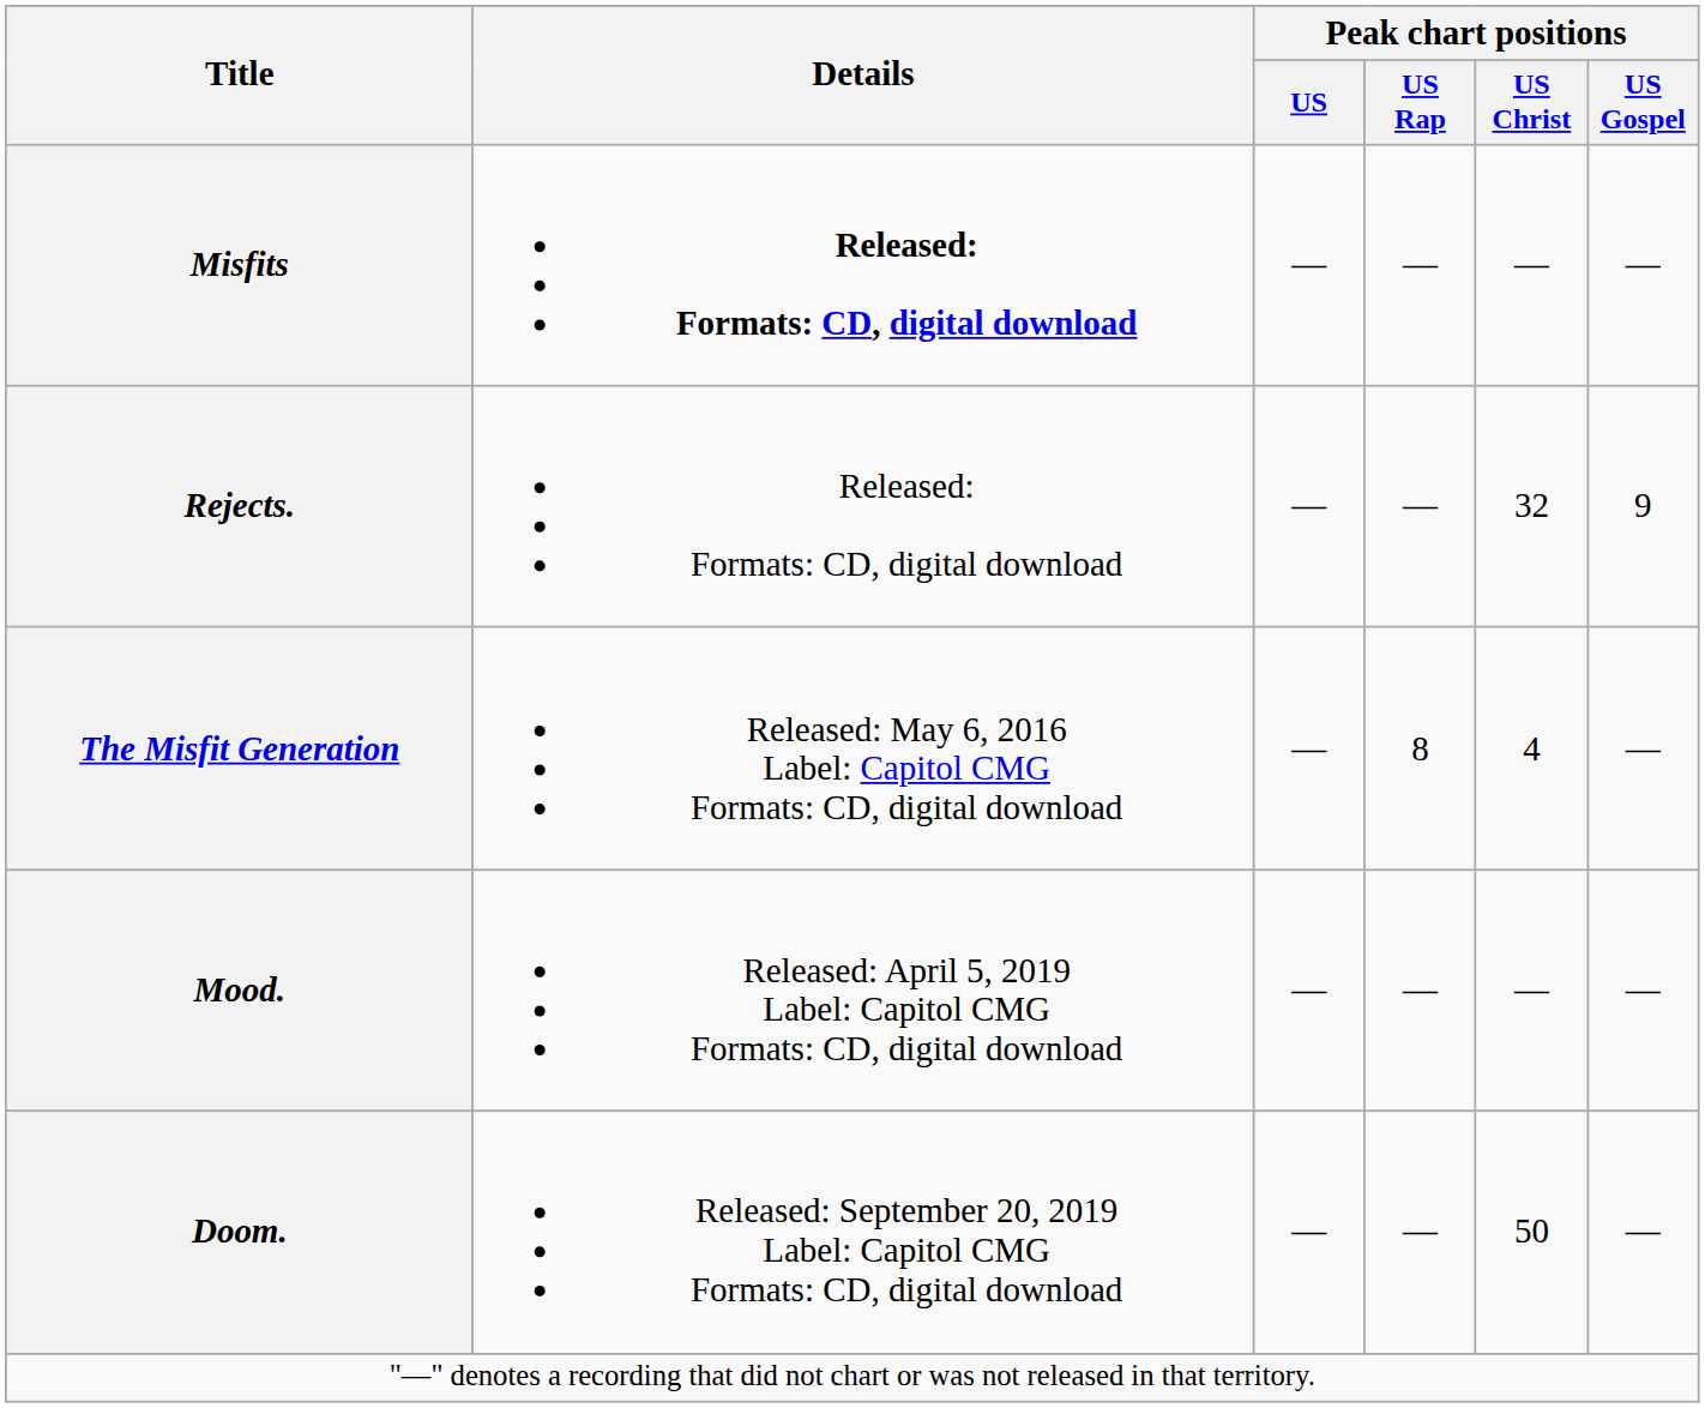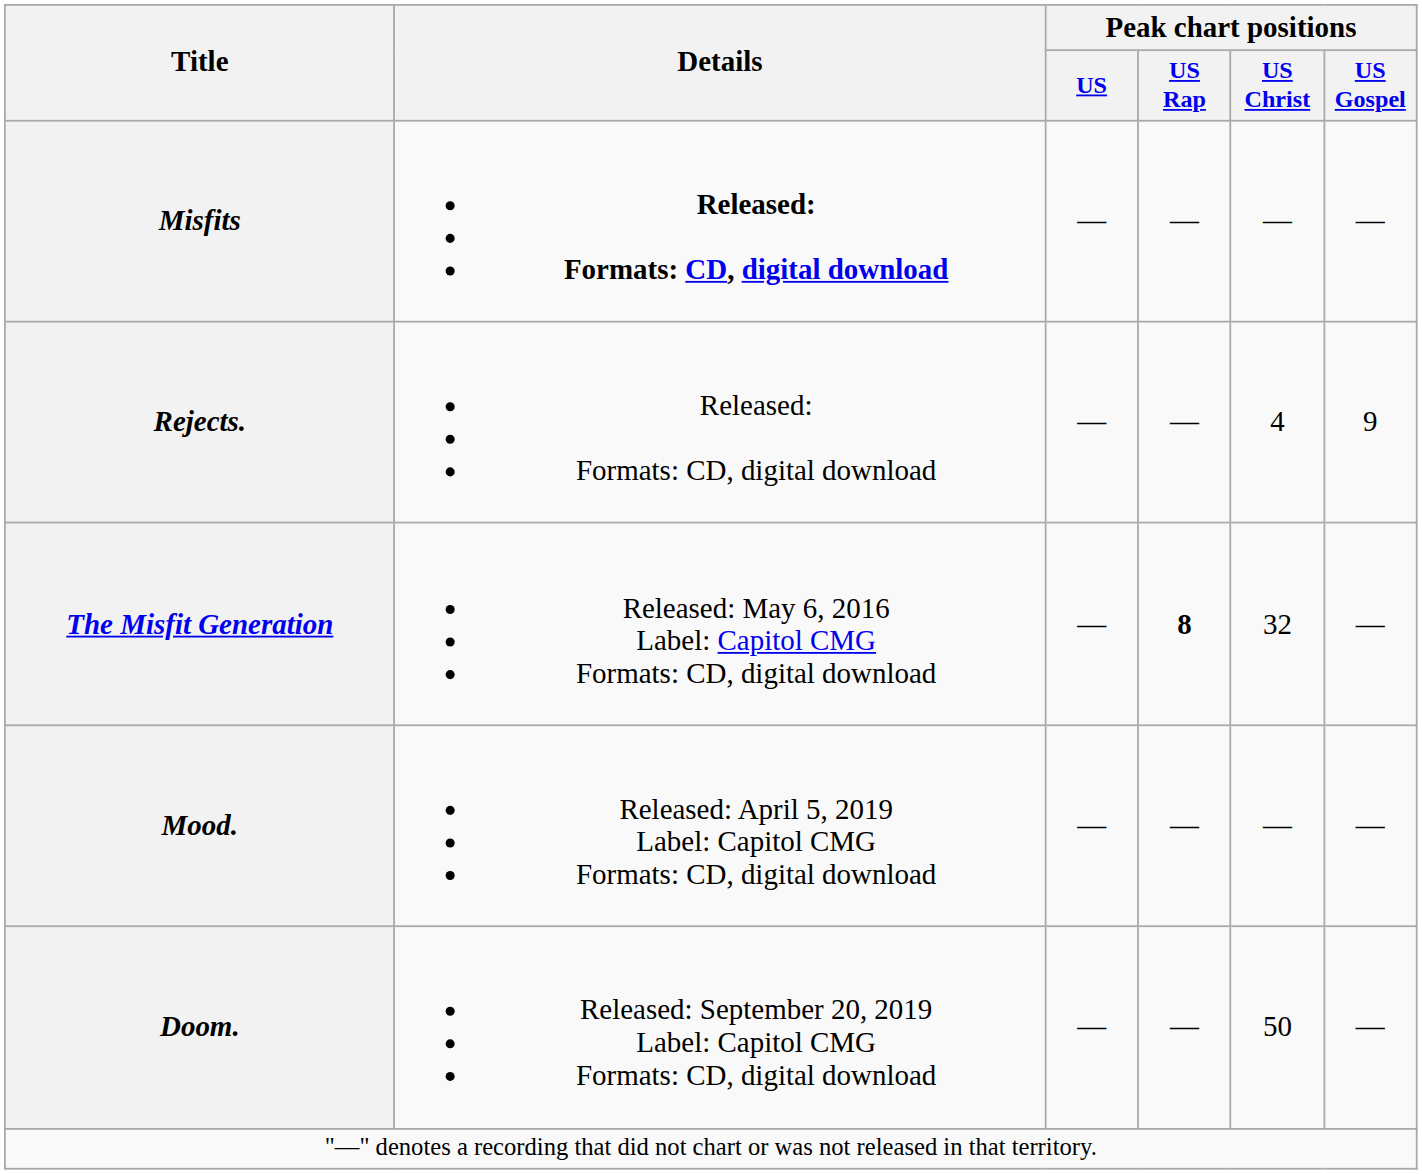 <table class="wikitable plainrowheaders" style="text-align:center;">
 <tr>
 <th rowspan="2" scope="col" style="width:13em;">Title</th>
 <th rowspan="2" scope="col" style="width:22em;">Details</th>
 <th colspan="4">Peak chart positions</th>
 </tr>
 <tr style="font-size:smaller;">
 <th scope="col" width="45"><a href='#'>US</a><br></th>
 <th scope="col" width="45"><a href='#'>US<br>Rap</a><br></th>
 <th scope="col" width="45"><a href='#'>US<br>Christ</a><br></th>
 <th scope="col" width="45"><a href='#'>US<br>Gospel</a><br></th>
 </tr>
 <tr>
 <th scope="row"><em>Misfits</em></th>
 <td><strong><br><ul><li>Released: </li><li></li><li>Formats: <a href='#'>CD</a>, <a href='#'>digital download</a></li></ul></strong></td>
 <td>—</td>
 <td>—</td>
 <td>—</td>
 <td>—</td>
 </tr>
 <tr>
 <th scope="row"><em>Rejects.</em></th>
 <td><br><ul><li>Released: </li><li></li><li>Formats: CD, digital download</li></ul></td>
 <td>—</td>
 <td>—</td>
-<td>32</td>
+<td>4</td>
 <td>9</td>
 </tr>
 <tr>
 <th scope="row"><em><a href='#'>The Misfit Generation</a></em></th>
 <td><br><ul><li>Released: May 6, 2016</li><li>Label: <a href='#'>Capitol CMG</a></li><li>Formats: CD, digital download</li></ul></td>
 <td>—</td>
-<td>8</td>
-<td>4</td>
+<td><strong>8</strong></td>
+<td>32</td>
 <td>—</td>
 </tr>
 <tr>
 <th scope="row"><em>Mood.</em></th>
 <td><br><ul><li>Released: April 5, 2019</li><li>Label: Capitol CMG</li><li>Formats: CD, digital download</li></ul></td>
 <td>—</td>
 <td>—</td>
 <td>—</td>
 <td>—</td>
 </tr>
 <tr>
 <th scope="row"><em>Doom.</em></th>
 <td><br><ul><li>Released: September 20, 2019</li><li>Label: Capitol CMG</li><li>Formats: CD, digital download</li></ul></td>
 <td>—</td>
 <td>—</td>
 <td>50</td>
 <td>—</td>
 </tr>
 <tr>
 <td colspan="16" style="font-size:85%">"—" denotes a recording that did not chart or was not released in that territory.</td>
 </tr>
 </table>
